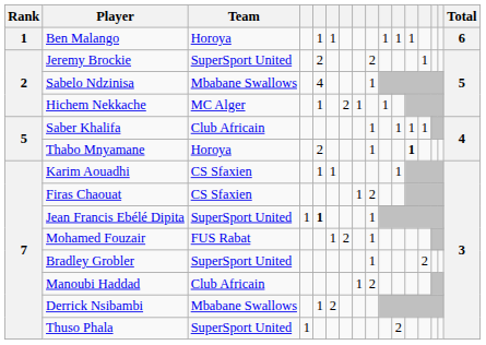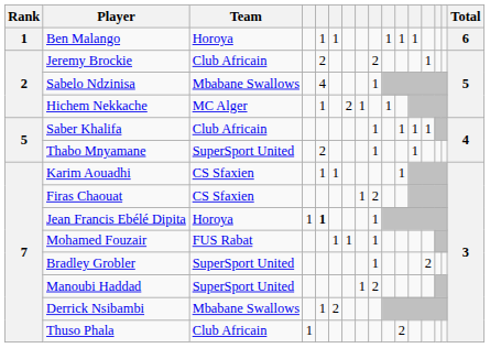 <table class="wikitable" style="text-align:center; font-size:90%">
 <tr>
 <th>Rank</th>
 <th>Player</th>
 <th>Team</th>
 <th></th>
 <th></th>
 <th></th>
 <th></th>
 <th></th>
 <th></th>
 <th></th>
 <th></th>
 <th></th>
 <th></th>
 <th></th>
 <th></th>
 <th>Total</th>
 </tr>
 <tr>
 <th>1</th>
 <td align=left> <a href='#'>Ben Malango</a></td>
 <td align=left> <a href='#'>Horoya</a></td>
 <td></td>
 <td>1</td>
 <td>1</td>
 <td></td>
 <td></td>
 <td></td>
 <td>1</td>
 <td>1</td>
 <td>1</td>
 <td></td>
 <td></td>
 <td></td>
 <th>6</th>
 </tr>
 <tr>
 <th rowspan=3>2</th>
 <td align=left> <a href='#'>Jeremy Brockie</a></td>
-<td align=left> <a href='#'>SuperSport United</a></td>
+<td align=left> <a href='#'>Club Africain</a></td>
 <td></td>
 <td>2</td>
 <td></td>
 <td></td>
 <td></td>
 <td>2</td>
 <td></td>
 <td></td>
 <td></td>
 <td>1</td>
 <td></td>
 <td></td>
 <th rowspan=3>5</th>
 </tr>
 <tr>
 <td align=left> <a href='#'>Sabelo Ndzinisa</a></td>
 <td align=left> <a href='#'>Mbabane Swallows</a></td>
 <td></td>
 <td>4</td>
 <td></td>
 <td></td>
 <td></td>
 <td>1</td>
 <td bgcolor="silver" colspan=6></td>
 </tr>
 <tr>
 <td align=left> <a href='#'>Hichem Nekkache</a></td>
 <td align=left> <a href='#'>MC Alger</a></td>
 <td></td>
 <td>1</td>
 <td></td>
 <td>2</td>
 <td>1</td>
 <td></td>
 <td>1</td>
 <td></td>
 <td bgcolor="silver" colspan=4></td>
 </tr>
 <tr>
 <th rowspan=2>5</th>
 <td align=left> <a href='#'>Saber Khalifa</a></td>
 <td align=left> <a href='#'>Club Africain</a></td>
 <td></td>
 <td></td>
 <td></td>
 <td></td>
 <td></td>
 <td>1</td>
 <td></td>
 <td>1</td>
 <td>1</td>
 <td>1</td>
 <td bgcolor="silver" colspan=2></td>
 <th rowspan=2>4</th>
 </tr>
 <tr>
 <td align=left> <a href='#'>Thabo Mnyamane</a></td>
-<td align=left> <a href='#'>Horoya</a></td>
+<td align=left> <a href='#'>SuperSport United</a></td>
 <td></td>
 <td>2</td>
 <td></td>
 <td></td>
 <td></td>
 <td>1</td>
 <td></td>
 <td></td>
-<td><strong>1</strong></td>
+<td>1</td>
 <td></td>
 <td></td>
 <td></td>
 </tr>
 <tr>
 <th rowspan=8>7</th>
 <td align=left> <a href='#'>Karim Aouadhi</a></td>
 <td align=left> <a href='#'>CS Sfaxien</a></td>
 <td></td>
 <td>1</td>
 <td>1</td>
 <td></td>
 <td></td>
 <td></td>
 <td></td>
 <td>1</td>
 <td bgcolor="silver" colspan=4></td>
 <th rowspan=8>3</th>
 </tr>
 <tr>
 <td align=left> <a href='#'>Firas Chaouat</a></td>
 <td align=left> <a href='#'>CS Sfaxien</a></td>
 <td></td>
 <td></td>
 <td></td>
 <td></td>
 <td>1</td>
 <td>2</td>
 <td></td>
 <td></td>
 <td bgcolor="silver" colspan=4></td>
 </tr>
 <tr>
 <td align=left> <a href='#'>Jean Francis Ebélé Dipita</a></td>
-<td align=left> <a href='#'>SuperSport United</a></td>
+<td align=left> <a href='#'>Horoya</a></td>
 <td>1</td>
 <td><strong>1</strong></td>
 <td></td>
 <td></td>
 <td></td>
 <td>1</td>
 <td bgcolor="silver" colspan=6></td>
 </tr>
 <tr>
 <td align=left> <a href='#'>Mohamed Fouzair</a></td>
 <td align=left> <a href='#'>FUS Rabat</a></td>
 <td></td>
 <td></td>
 <td>1</td>
-<td>2</td>
+<td>1</td>
 <td></td>
 <td>1</td>
 <td></td>
 <td></td>
 <td></td>
 <td></td>
 <td bgcolor="silver" colspan=2></td>
 </tr>
 <tr>
 <td align=left> <a href='#'>Bradley Grobler</a></td>
 <td align=left> <a href='#'>SuperSport United</a></td>
 <td></td>
 <td></td>
 <td></td>
 <td></td>
 <td></td>
 <td>1</td>
 <td></td>
 <td></td>
 <td></td>
 <td>2</td>
 <td></td>
 <td></td>
 </tr>
 <tr>
 <td align=left> <a href='#'>Manoubi Haddad</a></td>
-<td align=left> <a href='#'>Club Africain</a></td>
+<td align=left> <a href='#'>SuperSport United</a></td>
 <td></td>
 <td></td>
 <td></td>
 <td></td>
 <td>1</td>
 <td>2</td>
 <td></td>
 <td></td>
 <td></td>
 <td></td>
 <td bgcolor="silver" colspan=2></td>
 </tr>
 <tr>
 <td align=left> <a href='#'>Derrick Nsibambi</a></td>
 <td align=left> <a href='#'>Mbabane Swallows</a></td>
 <td></td>
 <td>1</td>
 <td>2</td>
 <td></td>
 <td></td>
 <td></td>
 <td bgcolor="silver" colspan=6></td>
 </tr>
 <tr>
 <td align=left> <a href='#'>Thuso Phala</a></td>
-<td align=left> <a href='#'>SuperSport United</a></td>
+<td align=left> <a href='#'>Club Africain</a></td>
 <td>1</td>
 <td></td>
 <td></td>
 <td></td>
 <td></td>
 <td></td>
 <td></td>
 <td>2</td>
 <td></td>
 <td></td>
 <td></td>
 <td></td>
 </tr>
 </table>
